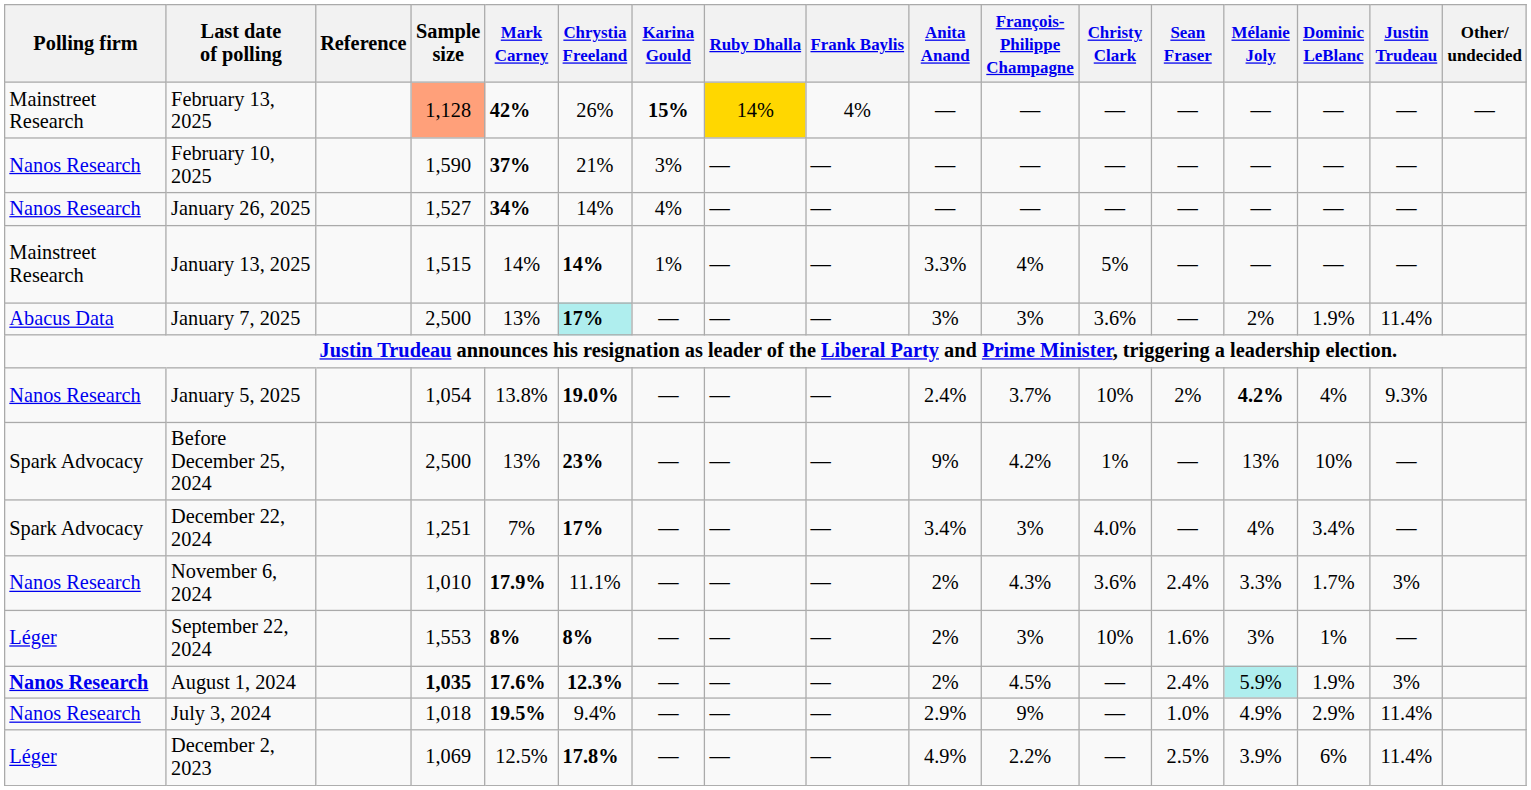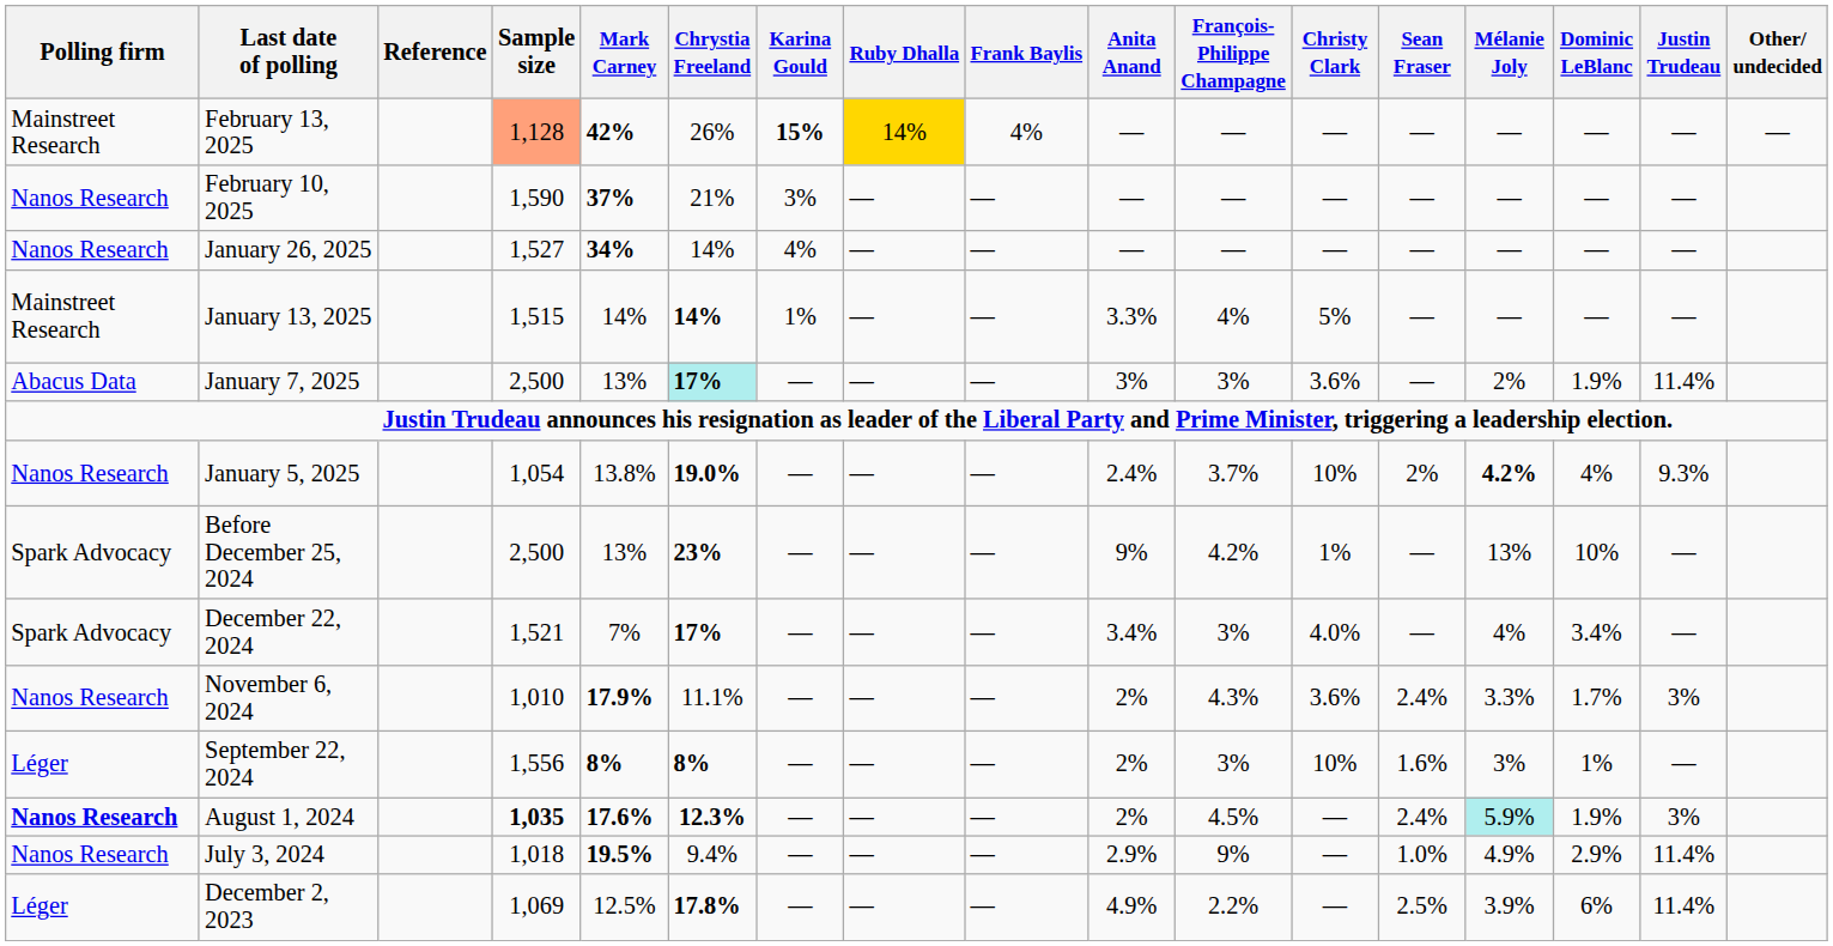 <table class="wikitable">
 <tr>
 <th style="width:120px">Polling firm</th>
 <th style="width:110px">Last date<br>of polling</th>
 <th style="width:60px" class="unsortable">Reference</th>
 <th class="small">Sample<br>size</th>
 <th style="width:50px;"><small><a href='#'>Mark<br>Carney</a></small></th>
 <th style="width:50px;"><small><a href='#'>Chrystia<br>Freeland</a></small></th>
 <th style="width:50px;"><small><a href='#'>Karina<br>Gould</a></small></th>
 <th><small><a href='#'>Ruby Dhalla</a></small></th>
 <th><small><a href='#'>Frank Baylis</a></small></th>
 <th style="width:50px;"><small><a href='#'>Anita<br>Anand</a></small></th>
 <th style="width:50px;"><small><a href='#'>François-<br>Philippe<br>Champagne</a></small></th>
 <th style="width:50px;"><small><a href='#'>Christy<br>Clark</a></small></th>
 <th style="width:50px;"><small><a href='#'>Sean<br>Fraser</a></small></th>
 <th style="width:50px;"><small><a href='#'>Mélanie<br>Joly</a></small></th>
 <th style="width:50px;"><small><a href='#'>Dominic<br>LeBlanc</a></small></th>
 <th style="width:50px;"><small><a href='#'>Justin<br>Trudeau</a></small></th>
 <th style="width:40px;"><small>Other/<br>undecided</small></th>
 </tr>
 <tr>
 <td>Mainstreet Research</td>
 <td>February 13, 2025</td>
 <td></td>
 <td align="center" style="background: lightsalmon;">1,128</td>
 <td><strong>42%</strong></td>
 <td align="center">26%</td>
 <td align="center"><strong>15%</strong></td>
 <td align="center" style="background: gold;">14%</td>
 <td align="center">4%</td>
 <td align="center">—</td>
 <td align="center">—</td>
 <td align="center">—</td>
 <td align="center">—</td>
 <td align="center">—</td>
 <td align="center">—</td>
 <td align="center">—</td>
 <td align="center">—</td>
 </tr>
 <tr>
 <td><a href='#'>Nanos Research</a></td>
 <td>February 10, 2025</td>
 <td></td>
 <td align="center">1,590</td>
 <td><strong>37%</strong></td>
 <td align="center">21%</td>
 <td align="center">3%</td>
 <td>—</td>
 <td>—</td>
 <td align="center">—</td>
 <td align="center">—</td>
 <td align="center">—</td>
 <td align="center">—</td>
 <td align="center">—</td>
 <td align="center">—</td>
 <td align="center">—</td>
 <td align="center"><small><br></small></td>
 </tr>
 <tr>
 <td><a href='#'>Nanos Research</a></td>
 <td>January 26, 2025</td>
 <td></td>
 <td align="center">1,527</td>
 <td><strong>34%</strong></td>
 <td align="center">14%</td>
 <td align="center">4%</td>
 <td>—</td>
 <td>—</td>
 <td align="center">—</td>
 <td align="center">—</td>
 <td align="center">—</td>
 <td align="center">—</td>
 <td align="center">—</td>
 <td align="center">—</td>
 <td align="center">—</td>
 <td align="center"><small><br></small></td>
 </tr>
 <tr>
 <td>Mainstreet Research</td>
 <td>January 13, 2025</td>
 <td></td>
 <td align="center">1,515</td>
 <td align="center">14%</td>
 <td><strong>14%</strong></td>
 <td align="center">1%</td>
 <td>—</td>
 <td>—</td>
 <td align="center">3.3%</td>
 <td align="center">4%</td>
 <td align="center">5%</td>
 <td align="center">—</td>
 <td align="center">—</td>
 <td align="center">—</td>
 <td align="center">—</td>
 <td align="center"><small><br><br><br><span></span></small></td>
 </tr>
 <tr>
 <td><a href='#'>Abacus Data</a></td>
 <td>January 7, 2025</td>
 <td></td>
 <td align="center">2,500</td>
 <td align="center">13%</td>
 <td style="background: paleturquoise;"><strong>17%</strong></td>
 <td align="center">—</td>
 <td>—</td>
 <td>—</td>
 <td align="center">3%</td>
 <td align="center">3%</td>
 <td align="center">3.6%</td>
 <td align="center">—</td>
 <td align="center">2%</td>
 <td align="center">1.9%</td>
 <td align="center">11.4%</td>
 <td align="center"><small></small><br><small><span></span></small></td>
 </tr>
 <tr>
 <td style="border-right-style:hidden;"></td>
 <td style="border-right-style:hidden;"><strong></strong></td>
 <td colspan="16"><strong><a href='#'>Justin Trudeau</a> announces his resignation as leader of the <a href='#'>Liberal Party</a> and <a href='#'>Prime Minister</a>, triggering a leadership election.</strong></td>
 </tr>
 <tr>
 <td><a href='#'>Nanos Research</a></td>
 <td>January 5, 2025</td>
 <td></td>
 <td align="center">1,054</td>
 <td align="center">13.8%</td>
 <td><strong>19.0%</strong></td>
 <td align="center">—</td>
 <td>—</td>
 <td>—</td>
 <td align="center">2.4%</td>
 <td align="center">3.7%</td>
 <td align="center">10%</td>
 <td align="center">2%</td>
 <td align="center"><strong>4.2%</strong></td>
 <td align="center">4%</td>
 <td align="center">9.3%</td>
 <td align="center"><small><span></span><br><br></small></td>
 </tr>
 <tr>
 <td>Spark Advocacy</td>
 <td>Before December 25, 2024</td>
 <td></td>
 <td align="center">2,500</td>
 <td align="center">13%</td>
 <td><strong>23%</strong></td>
 <td align="center">—</td>
 <td>—</td>
 <td>—</td>
 <td align="center">9%</td>
 <td align="center">4.2%</td>
 <td align="center">1%</td>
 <td align="center">—</td>
 <td align="center">13%</td>
 <td align="center">10%</td>
 <td align="center">—</td>
 <td align="center"><small></small></td>
 </tr>
 <tr>
 <td>Spark Advocacy</td>
 <td>December 22, 2024</td>
 <td></td>
-<td align="center">1,251</td>
+<td align="center">1,521</td>
 <td align="center">7%</td>
 <td><strong>17%</strong></td>
 <td align="center">—</td>
 <td>—</td>
 <td>—</td>
 <td align="center">3.4%</td>
 <td align="center">3%</td>
 <td align="center">4.0%</td>
 <td align="center">—</td>
 <td align="center">4%</td>
 <td align="center">3.4%</td>
 <td align="center">—</td>
 <td align="center"><small><span></span><br><span></span></small></td>
 </tr>
 <tr>
 <td><a href='#'>Nanos Research</a></td>
 <td>November 6, 2024</td>
 <td></td>
 <td align="center">1,010</td>
 <td><strong>17.9%</strong></td>
 <td align="center">11.1%</td>
 <td align="center">—</td>
 <td>—</td>
 <td>—</td>
 <td align="center">2%</td>
 <td align="center">4.3%</td>
 <td align="center">3.6%</td>
 <td align="center">2.4%</td>
 <td align="center">3.3%</td>
 <td align="center">1.7%</td>
 <td align="center">3%</td>
 <td align="center"><small><span></span><br><br></small></td>
 </tr>
 <tr>
 <td><a href='#'>Léger</a></td>
 <td>September 22, 2024</td>
 <td></td>
-<td align="center">1,553</td>
+<td align="center">1,556</td>
 <td><strong>8%</strong></td>
 <td><strong>8%</strong></td>
 <td align="center">—</td>
 <td>—</td>
 <td>—</td>
 <td align="center">2%</td>
 <td align="center">3%</td>
 <td align="center">10%</td>
 <td align="center">1.6%</td>
 <td align="center">3%</td>
 <td align="center">1%</td>
 <td align="center">—</td>
 <td align="center"><small><span></span><br><span></span></small></td>
 </tr>
 <tr>
 <td><strong><a href='#'>Nanos Research</a></strong></td>
 <td>August 1, 2024</td>
 <td></td>
 <td align="center"><strong>1,035</strong></td>
 <td><strong>17.6%</strong></td>
 <td align="center"><strong>12.3%</strong></td>
 <td align="center">—</td>
 <td>—</td>
 <td>—</td>
 <td align="center">2%</td>
 <td align="center">4.5%</td>
 <td align="center">—</td>
 <td align="center">2.4%</td>
 <td align="center" style="background: paleturquoise;">5.9%</td>
 <td align="center">1.9%</td>
 <td align="center">3%</td>
 <td align="center"><small><span></span><br></small></td>
 </tr>
 <tr>
 <td><a href='#'>Nanos Research</a></td>
 <td>July 3, 2024</td>
 <td></td>
 <td align="center">1,018</td>
 <td><strong>19.5%</strong></td>
 <td align="center">9.4%</td>
 <td align="center">—</td>
 <td>—</td>
 <td>—</td>
 <td align="center">2.9%</td>
 <td align="center">9%</td>
 <td align="center">—</td>
 <td align="center">1.0%</td>
 <td align="center">4.9%</td>
 <td align="center">2.9%</td>
 <td align="center">11.4%</td>
 <td align="center"><small><span></span><br><span></span></small></td>
 </tr>
 <tr>
 <td><a href='#'>Léger</a></td>
 <td>December 2, 2023</td>
 <td></td>
 <td align="center">1,069</td>
 <td align="center">12.5%</td>
 <td><strong>17.8%</strong></td>
 <td align="center">—</td>
 <td>—</td>
 <td>—</td>
 <td align="center">4.9%</td>
 <td align="center">2.2%</td>
 <td align="center">—</td>
 <td align="center">2.5%</td>
 <td align="center">3.9%</td>
 <td align="center">6%</td>
 <td align="center">11.4%</td>
 <td align="center"><small><span></span><br><span></span></small></td>
 </tr>
 </table>
